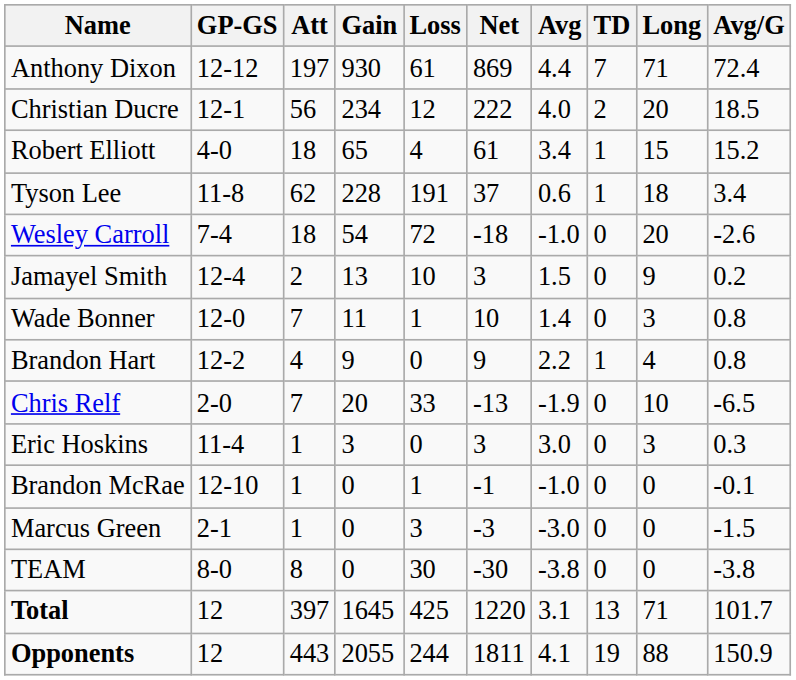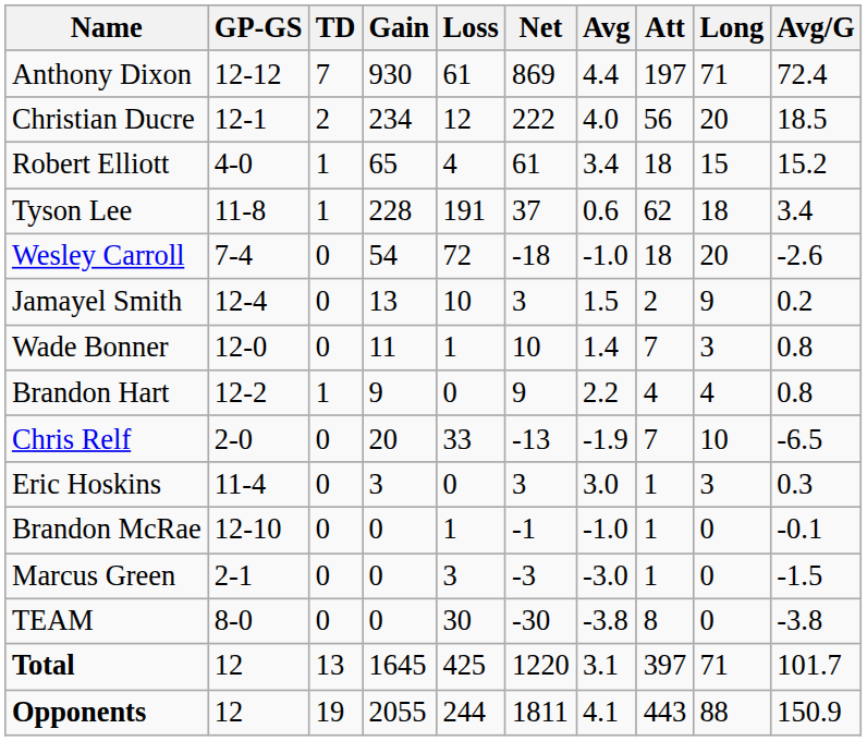 <table class="wikitable" style="white-space:nowrap;">
 <tr>
 <th>Name</th>
 <th>GP-GS</th>
-<th>Att</th>
+<th>TD</th>
 <th>Gain</th>
 <th>Loss</th>
 <th>Net</th>
 <th>Avg</th>
-<th>TD</th>
+<th>Att</th>
 <th>Long</th>
 <th>Avg/G</th>
 </tr>
 <tr>
 <td>Anthony Dixon</td>
 <td>12-12</td>
-<td>197</td>
+<td>7</td>
 <td>930</td>
 <td>61</td>
 <td>869</td>
 <td>4.4</td>
-<td>7</td>
+<td>197</td>
 <td>71</td>
 <td>72.4</td>
 </tr>
 <tr>
 <td>Christian Ducre</td>
 <td>12-1</td>
-<td>56</td>
+<td>2</td>
 <td>234</td>
 <td>12</td>
 <td>222</td>
 <td>4.0</td>
-<td>2</td>
+<td>56</td>
 <td>20</td>
 <td>18.5</td>
 </tr>
 <tr>
 <td>Robert Elliott</td>
 <td>4-0</td>
-<td>18</td>
+<td>1</td>
 <td>65</td>
 <td>4</td>
 <td>61</td>
 <td>3.4</td>
-<td>1</td>
+<td>18</td>
 <td>15</td>
 <td>15.2</td>
 </tr>
 <tr>
 <td>Tyson Lee</td>
 <td>11-8</td>
-<td>62</td>
+<td>1</td>
 <td>228</td>
 <td>191</td>
 <td>37</td>
 <td>0.6</td>
-<td>1</td>
+<td>62</td>
 <td>18</td>
 <td>3.4</td>
 </tr>
 <tr>
 <td><a href='#'>Wesley Carroll</a></td>
 <td>7-4</td>
-<td>18</td>
+<td>0</td>
 <td>54</td>
 <td>72</td>
 <td>-18</td>
 <td>-1.0</td>
-<td>0</td>
+<td>18</td>
 <td>20</td>
 <td>-2.6</td>
 </tr>
 <tr>
 <td>Jamayel Smith</td>
 <td>12-4</td>
-<td>2</td>
+<td>0</td>
 <td>13</td>
 <td>10</td>
 <td>3</td>
 <td>1.5</td>
-<td>0</td>
+<td>2</td>
 <td>9</td>
 <td>0.2</td>
 </tr>
 <tr>
 <td>Wade Bonner</td>
 <td>12-0</td>
-<td>7</td>
+<td>0</td>
 <td>11</td>
 <td>1</td>
 <td>10</td>
 <td>1.4</td>
-<td>0</td>
+<td>7</td>
 <td>3</td>
 <td>0.8</td>
 </tr>
 <tr>
 <td>Brandon Hart</td>
 <td>12-2</td>
-<td>4</td>
+<td>1</td>
 <td>9</td>
 <td>0</td>
 <td>9</td>
 <td>2.2</td>
-<td>1</td>
+<td>4</td>
 <td>4</td>
 <td>0.8</td>
 </tr>
 <tr>
 <td><a href='#'>Chris Relf</a></td>
 <td>2-0</td>
-<td>7</td>
+<td>0</td>
 <td>20</td>
 <td>33</td>
 <td>-13</td>
 <td>-1.9</td>
-<td>0</td>
+<td>7</td>
 <td>10</td>
 <td>-6.5</td>
 </tr>
 <tr>
 <td>Eric Hoskins</td>
 <td>11-4</td>
-<td>1</td>
+<td>0</td>
 <td>3</td>
 <td>0</td>
 <td>3</td>
 <td>3.0</td>
-<td>0</td>
+<td>1</td>
 <td>3</td>
 <td>0.3</td>
 </tr>
 <tr>
 <td>Brandon McRae</td>
 <td>12-10</td>
-<td>1</td>
+<td>0</td>
 <td>0</td>
 <td>1</td>
 <td>-1</td>
 <td>-1.0</td>
-<td>0</td>
+<td>1</td>
 <td>0</td>
 <td>-0.1</td>
 </tr>
 <tr>
 <td>Marcus Green</td>
 <td>2-1</td>
-<td>1</td>
+<td>0</td>
 <td>0</td>
 <td>3</td>
 <td>-3</td>
 <td>-3.0</td>
-<td>0</td>
+<td>1</td>
 <td>0</td>
 <td>-1.5</td>
 </tr>
 <tr>
 <td>TEAM</td>
 <td>8-0</td>
-<td>8</td>
+<td>0</td>
 <td>0</td>
 <td>30</td>
 <td>-30</td>
 <td>-3.8</td>
-<td>0</td>
+<td>8</td>
 <td>0</td>
 <td>-3.8</td>
 </tr>
 <tr>
 <td><strong>Total</strong></td>
 <td>12</td>
-<td>397</td>
+<td>13</td>
 <td>1645</td>
 <td>425</td>
 <td>1220</td>
 <td>3.1</td>
-<td>13</td>
+<td>397</td>
 <td>71</td>
 <td>101.7</td>
 </tr>
 <tr>
 <td><strong>Opponents</strong></td>
 <td>12</td>
-<td>443</td>
+<td>19</td>
 <td>2055</td>
 <td>244</td>
 <td>1811</td>
 <td>4.1</td>
-<td>19</td>
+<td>443</td>
 <td>88</td>
 <td>150.9</td>
 </tr>
 </table>
